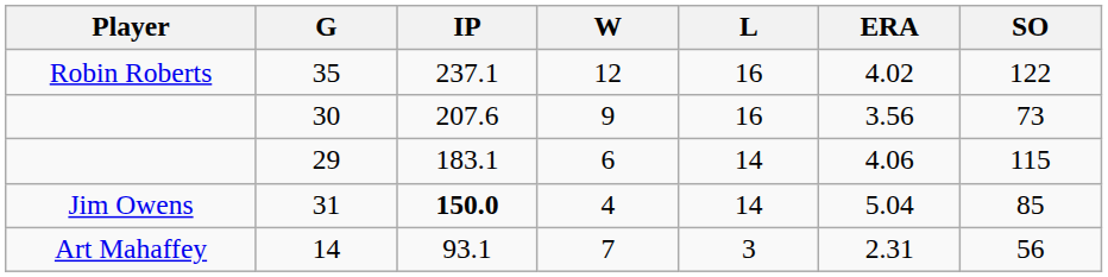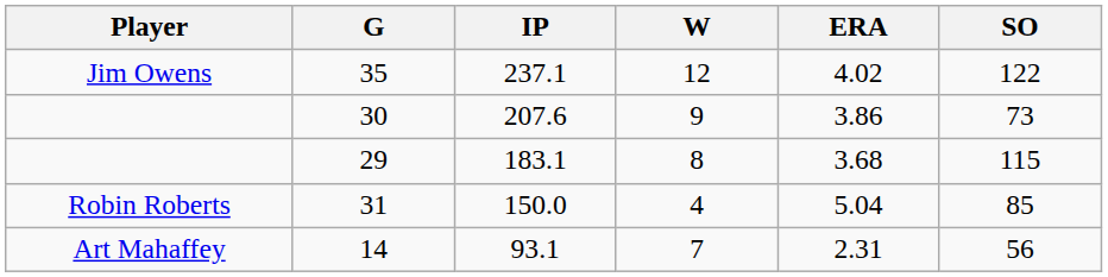 <table class="wikitable sortable">
 <tr>
 <th bgcolor="#DDDDFF" width="16%">Player</th>
 <th bgcolor="#DDDDFF" width="9%">G</th>
 <th bgcolor="#DDDDFF" width="9%">IP</th>
 <th bgcolor="#DDDDFF" width="9%">W</th>
-<th bgcolor="#DDDDFF" width="9%">L</th>
 <th bgcolor="#DDDDFF" width="9%">ERA</th>
 <th bgcolor="#DDDDFF" width="9%">SO</th>
 </tr>
 <tr align="center">
-<td><a href='#'>Robin Roberts</a></td>
+<td><a href='#'>Jim Owens</a></td>
 <td>35</td>
 <td>237.1</td>
 <td>12</td>
-<td>16</td>
 <td>4.02</td>
 <td>122</td>
 </tr>
 <tr align=center>
 <td></td>
 <td>30</td>
 <td>207.6</td>
 <td>9</td>
-<td>16</td>
-<td>3.56</td>
+<td>3.86</td>
 <td>73</td>
 </tr>
 <tr align="center">
 <td></td>
 <td>29</td>
 <td>183.1</td>
-<td>6</td>
-<td>14</td>
-<td>4.06</td>
+<td>8</td>
+<td>3.68</td>
 <td>115</td>
 </tr>
 <tr align="center">
-<td><a href='#'>Jim Owens</a></td>
+<td><a href='#'>Robin Roberts</a></td>
 <td>31</td>
-<td><strong>150.0</strong></td>
+<td>150.0</td>
 <td>4</td>
-<td>14</td>
 <td>5.04</td>
 <td>85</td>
 </tr>
 <tr align=center>
 <td><a href='#'>Art Mahaffey</a></td>
 <td>14</td>
 <td>93.1</td>
 <td>7</td>
-<td>3</td>
 <td>2.31</td>
 <td>56</td>
 </tr>
 </table>
